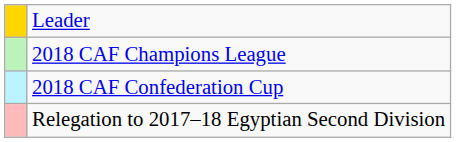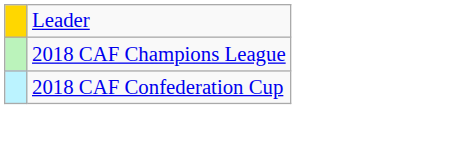 <table class="wikitable">
 <tr>
 <td style="width:10px; background:gold;"></td>
 <td><a href='#'>Leader</a></td>
 </tr>
 <tr>
 <td style="width:10px; background:#BBF3BB;"></td>
 <td><a href='#'>2018 CAF Champions League</a></td>
 </tr>
 <tr>
 <td style="width:10px; background:#BBF3FF;"></td>
 <td><a href='#'>2018 CAF Confederation Cup</a></td>
 </tr>
-<tr>
-<td style="width:10px; background:#FFBBBB;"></td>
-<td>Relegation to 2017–18 Egyptian Second Division</td>
-</tr>
 </table>
